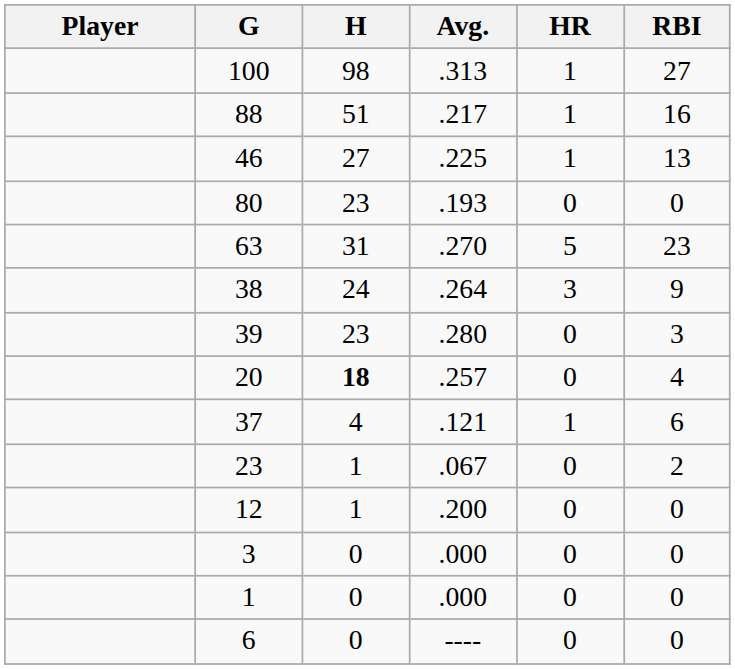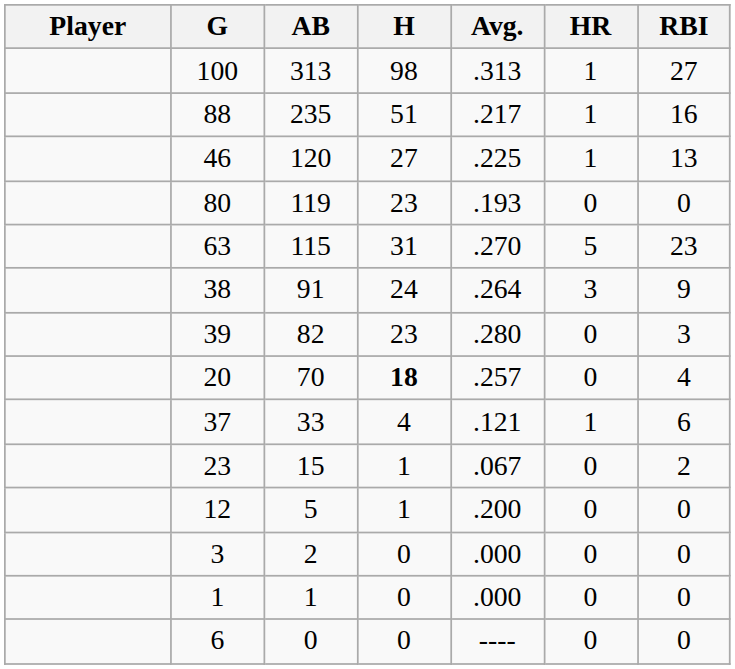 <table class="wikitable sortable">
 <tr>
 <th bgcolor="#DDDDFF" width="16%">Player</th>
 <th bgcolor="#DDDDFF" width="9%">G</th>
+<th bgcolor="#DDDDFF" width="9%">AB</th>
 <th bgcolor="#DDDDFF" width="9%">H</th>
 <th bgcolor="#DDDDFF" width="9%">Avg.</th>
 <th bgcolor="#DDDDFF" width="9%">HR</th>
 <th bgcolor="#DDDDFF" width="9%">RBI</th>
 </tr>
 <tr align="center">
 <td></td>
 <td>100</td>
+<td>313</td>
 <td>98</td>
 <td>.313</td>
 <td>1</td>
 <td>27</td>
 </tr>
 <tr align="center">
 <td></td>
 <td>88</td>
+<td>235</td>
 <td>51</td>
 <td>.217</td>
 <td>1</td>
 <td>16</td>
 </tr>
 <tr align="center">
 <td></td>
 <td>46</td>
+<td>120</td>
 <td>27</td>
 <td>.225</td>
 <td>1</td>
 <td>13</td>
 </tr>
 <tr align=center>
 <td></td>
 <td>80</td>
+<td>119</td>
 <td>23</td>
 <td>.193</td>
 <td>0</td>
 <td>0</td>
 </tr>
 <tr align="center">
 <td></td>
 <td>63</td>
+<td>115</td>
 <td>31</td>
 <td>.270</td>
 <td>5</td>
 <td>23</td>
 </tr>
 <tr align="center">
 <td></td>
 <td>38</td>
+<td>91</td>
 <td>24</td>
 <td>.264</td>
 <td>3</td>
 <td>9</td>
 </tr>
 <tr align="center">
 <td></td>
 <td>39</td>
+<td>82</td>
 <td>23</td>
 <td>.280</td>
 <td>0</td>
 <td>3</td>
 </tr>
 <tr align="center">
 <td></td>
 <td>20</td>
+<td>70</td>
 <td><strong>18</strong></td>
 <td>.257</td>
 <td>0</td>
 <td>4</td>
 </tr>
 <tr align="center">
 <td></td>
 <td>37</td>
+<td>33</td>
 <td>4</td>
 <td>.121</td>
 <td>1</td>
 <td>6</td>
 </tr>
 <tr align="center">
 <td></td>
 <td>23</td>
+<td>15</td>
 <td>1</td>
 <td>.067</td>
 <td>0</td>
 <td>2</td>
 </tr>
 <tr align="center">
 <td></td>
 <td>12</td>
+<td>5</td>
 <td>1</td>
 <td>.200</td>
 <td>0</td>
 <td>0</td>
 </tr>
 <tr align="center">
 <td></td>
 <td>3</td>
+<td>2</td>
 <td>0</td>
 <td>.000</td>
 <td>0</td>
 <td>0</td>
 </tr>
 <tr align="center">
 <td></td>
+<td>1</td>
 <td>1</td>
 <td>0</td>
 <td>.000</td>
 <td>0</td>
 <td>0</td>
 </tr>
 <tr align="center">
 <td></td>
 <td>6</td>
 <td>0</td>
+<td>0</td>
 <td>----</td>
 <td>0</td>
 <td>0</td>
 </tr>
 </table>
